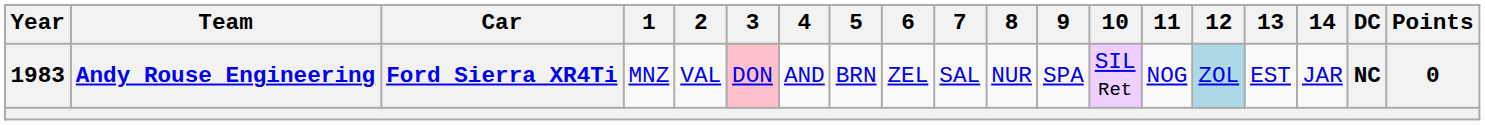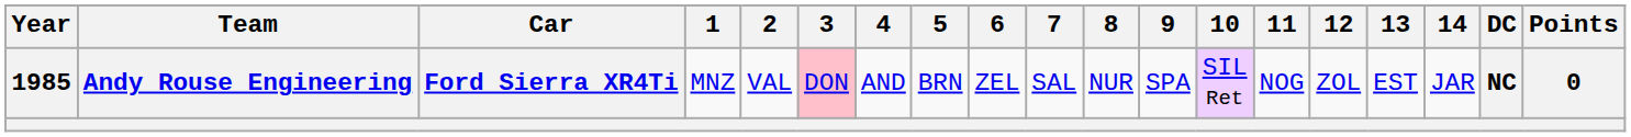 <table class="wikitable" style="text-align:center; font-size:90%">
 <tr>
 <th>Year</th>
 <th>Team</th>
 <th>Car</th>
 <th>1</th>
 <th>2</th>
 <th>3</th>
 <th>4</th>
 <th>5</th>
 <th>6</th>
 <th>7</th>
 <th>8</th>
 <th>9</th>
 <th>10</th>
 <th>11</th>
 <th>12</th>
 <th>13</th>
 <th>14</th>
 <th>DC</th>
 <th>Points</th>
 </tr>
 <tr>
-<th>1983</th>
+<th>1985</th>
 <th align="left"> <a href='#'>Andy Rouse Engineering</a></th>
 <th><a href='#'>Ford Sierra XR4Ti</a></th>
 <td><a href='#'>MNZ</a></td>
 <td><a href='#'>VAL</a></td>
 <td style="background: pink;"><a href='#'>DON</a></td>
 <td><a href='#'>AND</a></td>
 <td><a href='#'>BRN</a></td>
 <td><a href='#'>ZEL</a></td>
 <td><a href='#'>SAL</a></td>
 <td><a href='#'>NUR</a></td>
 <td><a href='#'>SPA</a></td>
 <td style="background:#EFCFFF;"><a href='#'>SIL</a><br><small>Ret</small></td>
 <td><a href='#'>NOG</a></td>
-<td style="background: lightblue;"><a href='#'>ZOL</a></td>
+<td><a href='#'>ZOL</a></td>
 <td><a href='#'>EST</a></td>
 <td><a href='#'>JAR</a></td>
 <th>NC</th>
 <th>0</th>
 </tr>
 <tr>
 <th colspan="19"></th>
 </tr>
 </table>
